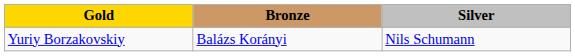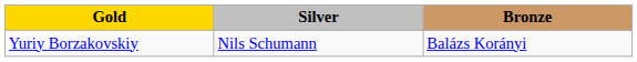 <table class="wikitable" style="text-align:left">
 <tr align="center">
 <td width=200 bgcolor=gold><strong>Gold</strong></td>
+<td width=200 bgcolor=silver><strong>Silver</strong></td>
 <td width=200 bgcolor=CC9966><strong>Bronze</strong></td>
-<td width=200 bgcolor=silver><strong>Silver</strong></td>
 </tr>
 <tr>
 <td><a href='#'>Yuriy Borzakovskiy</a><br><em></em></td>
+<td><a href='#'>Nils Schumann</a><br><em></em></td>
 <td><a href='#'>Balázs Korányi</a><br><em></em></td>
-<td><a href='#'>Nils Schumann</a><br><em></em></td>
 </tr>
 </table>
